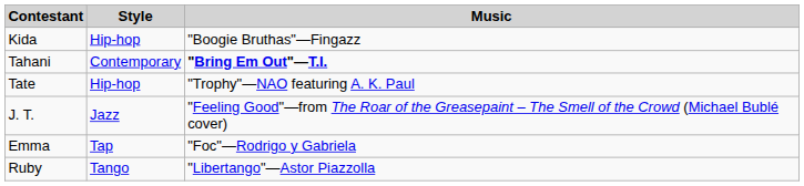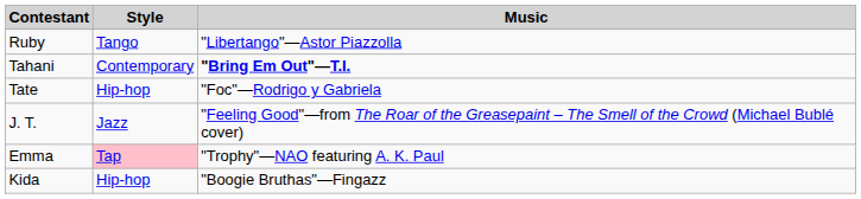 <table class="wikitable" style="width:70%;">
 <tr style="background:lightgrey; text-align:center;">
 <td><strong>Contestant</strong></td>
 <td><strong>Style</strong></td>
 <td><strong>Music</strong></td>
 </tr>
 <tr>
-<td>Kida</td>
-<td><a href='#'>Hip-hop</a></td>
-<td>"Boogie Bruthas"—Fingazz</td>
+<td>Ruby</td>
+<td><a href='#'>Tango</a></td>
+<td>"<a href='#'>Libertango</a>"—<a href='#'>Astor Piazzolla</a></td>
 </tr>
 <tr>
 <td>Tahani</td>
 <td><a href='#'>Contemporary</a></td>
 <td><strong>"<a href='#'>Bring Em Out</a>"—<a href='#'>T.I.</a></strong></td>
 </tr>
 <tr>
 <td>Tate</td>
 <td><a href='#'>Hip-hop</a></td>
-<td>"Trophy"—<a href='#'>NAO</a> featuring <a href='#'>A. K. Paul</a></td>
+<td>"Foc"—<a href='#'>Rodrigo y Gabriela</a></td>
 </tr>
 <tr>
 <td>J. T.</td>
 <td><a href='#'>Jazz</a></td>
 <td>"<a href='#'>Feeling Good</a>"—from <em><a href='#'>The Roar of the Greasepaint – The Smell of the Crowd</a></em> (<a href='#'>Michael Bublé</a> cover)</td>
 </tr>
 <tr>
 <td>Emma</td>
-<td><a href='#'>Tap</a></td>
-<td>"Foc"—<a href='#'>Rodrigo y Gabriela</a></td>
+<td style="background: pink;"><a href='#'>Tap</a></td>
+<td>"Trophy"—<a href='#'>NAO</a> featuring <a href='#'>A. K. Paul</a></td>
 </tr>
 <tr>
-<td>Ruby</td>
-<td><a href='#'>Tango</a></td>
-<td>"<a href='#'>Libertango</a>"—<a href='#'>Astor Piazzolla</a></td>
+<td>Kida</td>
+<td><a href='#'>Hip-hop</a></td>
+<td>"Boogie Bruthas"—Fingazz</td>
 </tr>
 </table>
